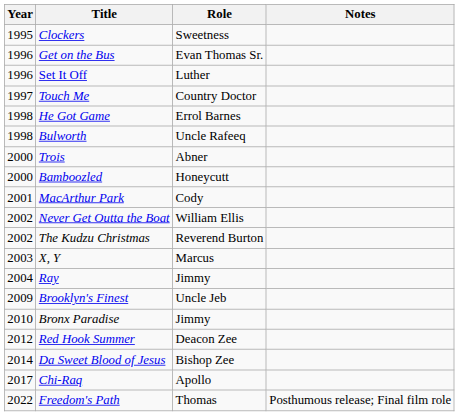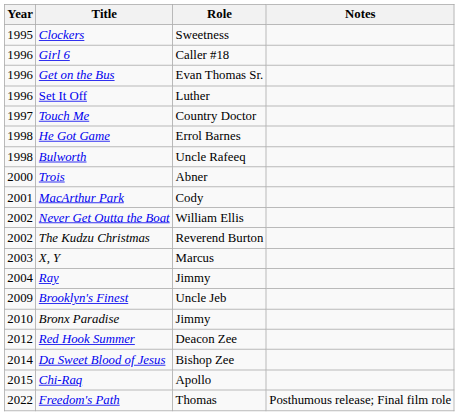 <table class="wikitable">
 <tr>
 <th>Year</th>
 <th>Title</th>
 <th>Role</th>
 <th>Notes</th>
 </tr>
 <tr>
 <td>1995</td>
 <td><em><a href='#'>Clockers</a></em></td>
 <td>Sweetness</td>
+<td></td>
+</tr>
+<tr>
+<td>1996</td>
+<td><em><a href='#'>Girl 6</a></em></td>
+<td>Caller #18</td>
 <td></td>
 </tr>
 <tr>
 <td>1996</td>
 <td><em><a href='#'>Get on the Bus</a></em></td>
 <td>Evan Thomas Sr.</td>
 <td></td>
 </tr>
 <tr>
 <td>1996</td>
 <td><em><a href='#'></em>Set It Off<em></a></em></td>
 <td>Luther</td>
 <td></td>
 </tr>
 <tr>
 <td>1997</td>
 <td><em><a href='#'>Touch Me</a></em></td>
 <td>Country Doctor</td>
 <td></td>
 </tr>
 <tr>
 <td>1998</td>
 <td><em><a href='#'>He Got Game</a></em></td>
 <td>Errol Barnes</td>
 <td></td>
 </tr>
 <tr>
 <td>1998</td>
 <td><em><a href='#'>Bulworth</a></em></td>
 <td>Uncle Rafeeq</td>
 <td></td>
 </tr>
 <tr>
 <td>2000</td>
 <td><em><a href='#'>Trois</a></em></td>
 <td>Abner</td>
-<td></td>
-</tr>
-<tr>
-<td>2000</td>
-<td><em><a href='#'>Bamboozled</a></em></td>
-<td>Honeycutt</td>
 <td></td>
 </tr>
 <tr>
 <td>2001</td>
 <td><em><a href='#'>MacArthur Park</a></em></td>
 <td>Cody</td>
 <td></td>
 </tr>
 <tr>
 <td>2002</td>
 <td><em><a href='#'>Never Get Outta the Boat</a></em></td>
 <td>William Ellis</td>
 <td></td>
 </tr>
 <tr>
 <td>2002</td>
 <td><em>The Kudzu Christmas</em></td>
 <td>Reverend Burton</td>
 <td></td>
 </tr>
 <tr>
 <td>2003</td>
 <td><em>X, Y</em></td>
 <td>Marcus</td>
 <td></td>
 </tr>
 <tr>
 <td>2004</td>
 <td><em><a href='#'>Ray</a></em></td>
 <td>Jimmy</td>
 <td></td>
 </tr>
 <tr>
 <td>2009</td>
 <td><em><a href='#'>Brooklyn's Finest</a></em></td>
 <td>Uncle Jeb</td>
 <td></td>
 </tr>
 <tr>
 <td>2010</td>
 <td><em>Bronx Paradise</em></td>
 <td>Jimmy</td>
 <td></td>
 </tr>
 <tr>
 <td>2012</td>
 <td><em><a href='#'>Red Hook Summer</a></em></td>
 <td>Deacon Zee</td>
 <td></td>
 </tr>
 <tr>
 <td>2014</td>
 <td><em><a href='#'>Da Sweet Blood of Jesus</a></em></td>
 <td>Bishop Zee</td>
 <td></td>
 </tr>
 <tr>
-<td>2017</td>
+<td>2015</td>
 <td><em><a href='#'>Chi-Raq</a></em></td>
 <td>Apollo</td>
 <td></td>
 </tr>
 <tr>
 <td>2022</td>
 <td><em><a href='#'>Freedom's Path</a></em></td>
 <td>Thomas</td>
 <td>Posthumous release; Final film role</td>
 </tr>
 </table>
